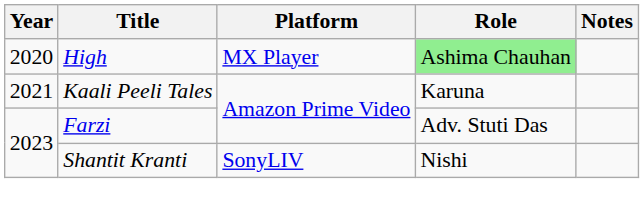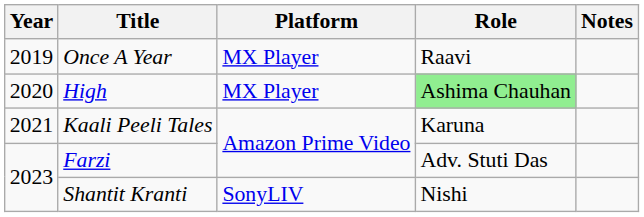 <table class="wikitable sortable">
 <tr>
 <th>Year</th>
 <th>Title</th>
 <th>Platform</th>
 <th>Role</th>
 <th>Notes</th>
+</tr>
+<tr>
+<td>2019</td>
+<td><em>Once A Year</em></td>
+<td><a href='#'>MX Player</a></td>
+<td>Raavi</td>
+<td></td>
 </tr>
 <tr>
 <td>2020</td>
 <td><a href='#'><em>High</em></a></td>
 <td><a href='#'>MX Player</a></td>
 <td style="background: lightgreen;">Ashima Chauhan</td>
 <td></td>
 </tr>
 <tr>
 <td>2021</td>
 <td><em>Kaali Peeli Tales</em></td>
 <td rowspan="2"><a href='#'>Amazon Prime Video</a></td>
 <td>Karuna</td>
 <td></td>
 </tr>
 <tr>
 <td rowspan="2">2023</td>
 <td><em><a href='#'>Farzi</a></em></td>
 <td>Adv. Stuti Das</td>
 <td></td>
 </tr>
 <tr>
 <td><em>Shantit Kranti</em></td>
 <td><a href='#'>SonyLIV</a></td>
 <td>Nishi</td>
 <td></td>
 </tr>
 </table>
